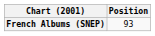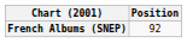 <table class="wikitable plainrowheaders" style="text-align:center">
 <tr>
 <th scope="col">Chart (2001)</th>
 <th scope="col">Position</th>
 </tr>
 <tr>
 <th scope="row">French Albums (SNEP)</th>
-<td>93</td>
+<td>92</td>
 </tr>
 </table>
